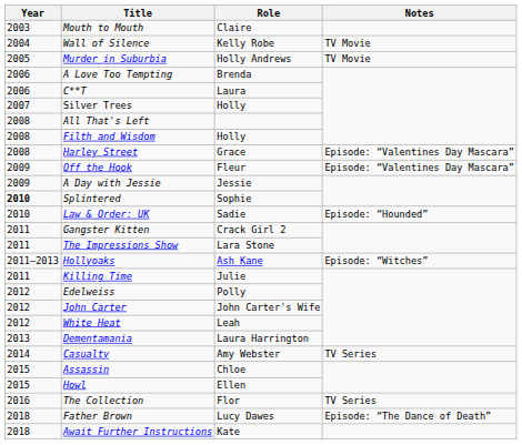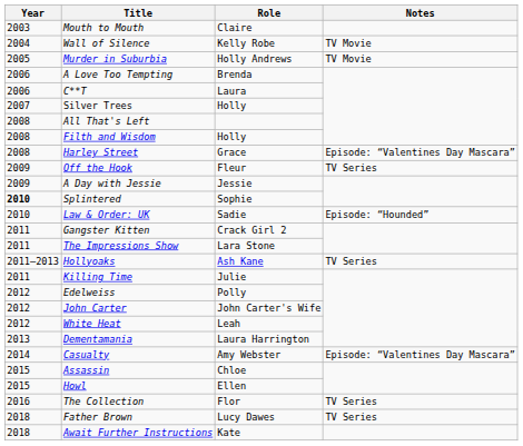 <table class="wikitable">
 <tr>
 <th>Year</th>
 <th>Title</th>
 <th>Role</th>
 <th>Notes</th>
 </tr>
 <tr>
 <td>2003</td>
 <td><em>Mouth to Mouth</em></td>
 <td>Claire</td>
 <td></td>
 </tr>
 <tr>
 <td>2004</td>
 <td><em>Wall of Silence</em></td>
 <td>Kelly Robe</td>
 <td>TV Movie</td>
 </tr>
 <tr>
 <td>2005</td>
 <td><em><a href='#'>Murder in Suburbia</a></em></td>
 <td>Holly Andrews</td>
 <td>TV Movie</td>
 </tr>
 <tr>
 <td>2006</td>
 <td><em>A Love Too Tempting</em></td>
 <td>Brenda</td>
 </tr>
 <tr>
 <td>2006</td>
 <td><em>C**T</em></td>
 <td>Laura</td>
 </tr>
 <tr>
 <td>2007</td>
 <td>Silver Trees</td>
 <td>Holly</td>
 </tr>
 <tr>
 <td>2008</td>
 <td><em>All That's Left</em></td>
 <td></td>
 </tr>
 <tr>
 <td>2008</td>
 <td><em><a href='#'>Filth and Wisdom</a></em></td>
 <td>Holly</td>
 </tr>
 <tr>
 <td>2008</td>
 <td><em><a href='#'>Harley Street</a></em></td>
 <td>Grace</td>
 <td>Episode: “Valentines Day Mascara”</td>
 </tr>
 <tr>
 <td>2009</td>
 <td><em><a href='#'>Off the Hook</a></em></td>
 <td>Fleur</td>
-<td>Episode: “Valentines Day Mascara”</td>
+<td>TV Series</td>
 </tr>
 <tr>
 <td>2009</td>
 <td><em>A Day with Jessie</em></td>
 <td>Jessie</td>
 </tr>
 <tr>
 <td><strong>2010</strong></td>
 <td><em>Splintered</em></td>
 <td>Sophie</td>
 </tr>
 <tr>
 <td>2010</td>
 <td><em><a href='#'>Law & Order: UK</a></em></td>
 <td>Sadie</td>
 <td>Episode: “Hounded”</td>
 </tr>
 <tr>
 <td>2011</td>
 <td><em>Gangster Kitten</em></td>
 <td>Crack Girl 2</td>
 </tr>
 <tr>
 <td>2011</td>
 <td><em><a href='#'>The Impressions Show</a></em></td>
 <td>Lara Stone</td>
 </tr>
 <tr>
 <td>2011—2013</td>
 <td><em><a href='#'>Hollyoaks</a></em></td>
 <td><a href='#'>Ash Kane</a></td>
-<td>Episode: “Witches”</td>
+<td>TV Series</td>
 </tr>
 <tr>
 <td>2011</td>
 <td><em><a href='#'>Killing Time</a></em></td>
 <td>Julie</td>
 </tr>
 <tr>
 <td>2012</td>
 <td><em>Edelweiss</em></td>
 <td>Polly</td>
 </tr>
 <tr>
 <td>2012</td>
 <td><em><a href='#'>John Carter</a></em></td>
 <td>John Carter's Wife</td>
 </tr>
 <tr>
 <td>2012</td>
 <td><em><a href='#'>White Heat</a></em></td>
 <td>Leah</td>
 </tr>
 <tr>
 <td>2013</td>
 <td><em><a href='#'>Dementamania</a></em></td>
 <td>Laura Harrington</td>
 </tr>
 <tr>
 <td>2014</td>
 <td><em><a href='#'>Casualty</a></em></td>
 <td>Amy Webster</td>
-<td>TV Series</td>
+<td>Episode: “Valentines Day Mascara”</td>
 </tr>
 <tr>
 <td>2015</td>
 <td><em><a href='#'>Assassin</a></em></td>
 <td>Chloe</td>
 </tr>
 <tr>
 <td>2015</td>
 <td><em><a href='#'>Howl</a></em></td>
 <td>Ellen</td>
 </tr>
 <tr>
 <td>2016</td>
 <td><em>The Collection</em></td>
 <td>Flor</td>
 <td>TV Series</td>
 </tr>
 <tr>
 <td>2018</td>
 <td><em>Father Brown</em></td>
 <td>Lucy Dawes</td>
-<td>Episode: “The Dance of Death”</td>
+<td>TV Series</td>
 </tr>
 <tr>
 <td>2018</td>
 <td><em><a href='#'>Await Further Instructions</a></em></td>
 <td>Kate</td>
 <td></td>
 </tr>
 </table>
